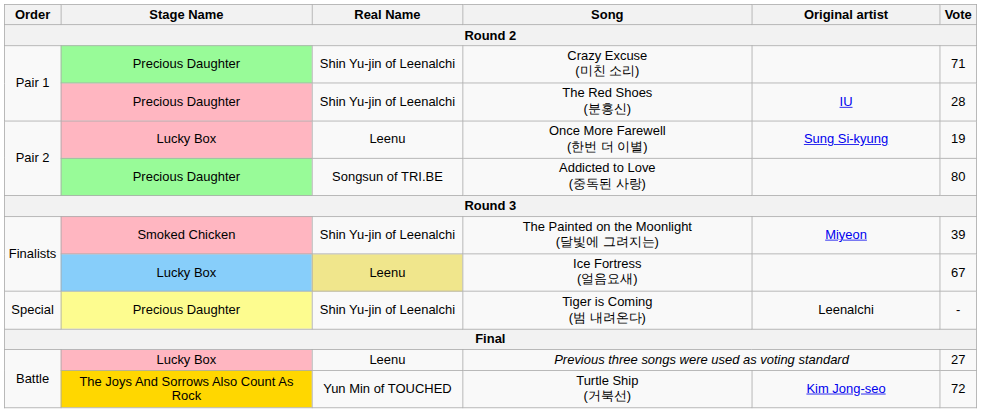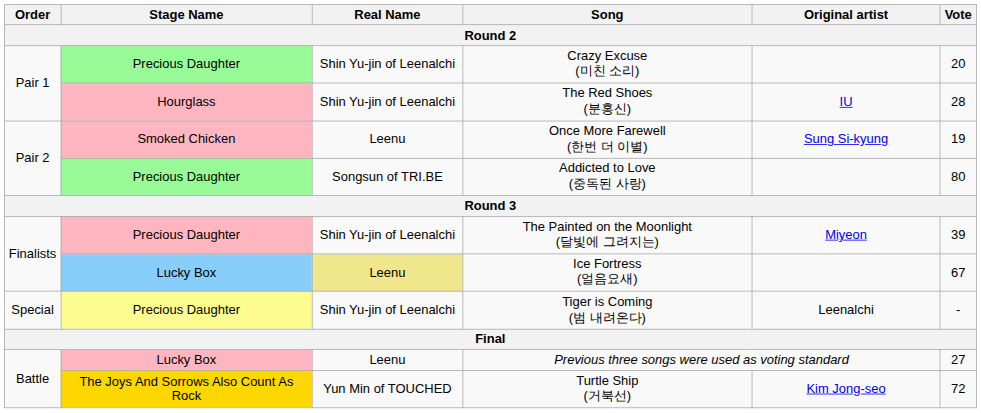 <table class="wikitable" style="text-align:center; width:95%;">
 <tr>
 <th style="width:1%">Order</th>
 <th style="width:20%;">Stage Name</th>
 <th style="width:12%">Real Name</th>
 <th style="width:23%;">Song</th>
 <th style="width:15%;">Original artist</th>
 <th style="width:1%;">Vote</th>
 </tr>
 <tr>
 <th colspan=6>Round 2</th>
 </tr>
 <tr>
 <td rowspan=2>Pair 1</td>
 <td bgcolor="palegreen">Precious Daughter</td>
 <td>Shin Yu-jin of Leenalchi</td>
 <td>Crazy Excuse<br>(미친 소리)</td>
 <td></td>
-<td>71</td>
+<td>20</td>
 </tr>
 <tr>
-<td bgcolor="lightpink">Precious Daughter</td>
+<td bgcolor="lightpink">Hourglass</td>
 <td>Shin Yu-jin of Leenalchi</td>
 <td>The Red Shoes<br>(분홍신)</td>
 <td><a href='#'>IU</a></td>
 <td>28</td>
 </tr>
 <tr>
 <td rowspan=2>Pair 2</td>
-<td bgcolor="lightpink">Lucky Box</td>
+<td bgcolor="lightpink">Smoked Chicken</td>
 <td>Leenu</td>
 <td>Once More Farewell<br>(한번 더 이별)</td>
 <td><a href='#'>Sung Si-kyung</a></td>
 <td>19</td>
 </tr>
 <tr>
 <td bgcolor="palegreen">Precious Daughter</td>
 <td>Songsun of TRI.BE</td>
 <td>Addicted to Love<br>(중독된 사랑)</td>
 <td></td>
 <td>80</td>
 </tr>
 <tr>
 <th colspan=6>Round 3</th>
 </tr>
 <tr>
 <td rowspan=2>Finalists</td>
-<td bgcolor="lightpink">Smoked Chicken</td>
+<td bgcolor="lightpink">Precious Daughter</td>
 <td>Shin Yu-jin of Leenalchi</td>
 <td>The Painted on the Moonlight<br>(달빛에 그려지는)</td>
 <td><a href='#'>Miyeon</a></td>
 <td>39</td>
 </tr>
 <tr>
 <td bgcolor="lightskyblue">Lucky Box</td>
 <td style="background: khaki;">Leenu</td>
 <td>Ice Fortress<br>(얼음요새)</td>
 <td></td>
 <td>67</td>
 </tr>
 <tr>
 <td>Special</td>
 <td bgcolor="#FDFC8F">Precious Daughter</td>
 <td>Shin Yu-jin of Leenalchi</td>
 <td>Tiger is Coming<br>(범 내려온다)</td>
 <td>Leenalchi</td>
 <td>-</td>
 </tr>
 <tr>
 <th colspan=6>Final</th>
 </tr>
 <tr>
 <td rowspan=2>Battle</td>
 <td bgcolor="lightpink">Lucky Box</td>
 <td>Leenu</td>
 <td colspan=2><em>Previous three songs were used as voting standard</em></td>
 <td>27</td>
 </tr>
 <tr>
 <td bgcolor="gold">The Joys And Sorrows Also Count As Rock</td>
 <td>Yun Min of TOUCHED</td>
 <td>Turtle Ship<br>(거북선)</td>
 <td><a href='#'>Kim Jong-seo</a></td>
 <td>72</td>
 </tr>
 </table>
